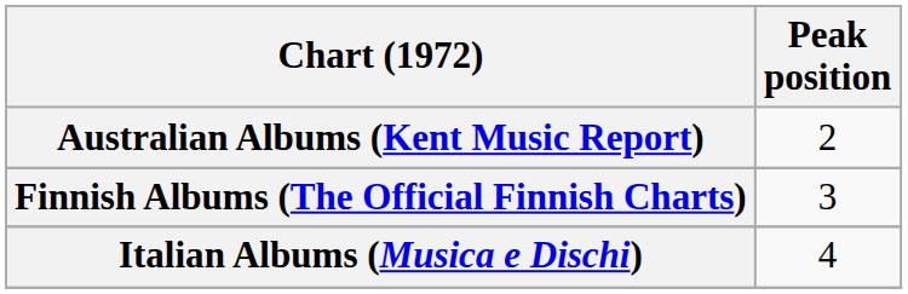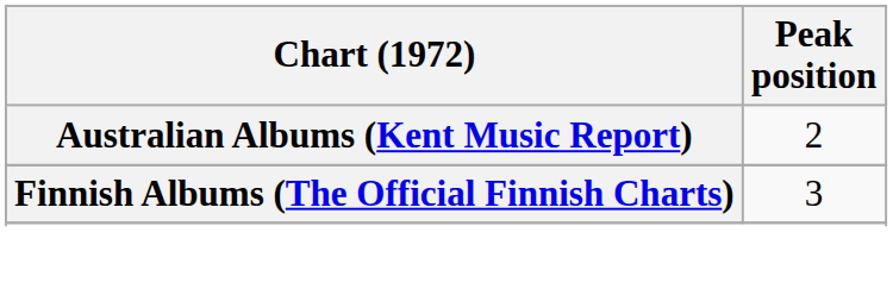 <table class="wikitable sortable plainrowheaders">
 <tr>
 <th>Chart (1972)</th>
 <th>Peak<br>position</th>
 </tr>
 <tr>
 <th scope="row">Australian Albums (<a href='#'>Kent Music Report</a>)</th>
 <td align="center">2</td>
 </tr>
 <tr>
 </tr>
 <tr>
 <th scope="row">Finnish Albums (<a href='#'>The Official Finnish Charts</a>)</th>
 <td align="center">3</td>
 </tr>
 <tr>
 </tr>
 <tr>
-<th scope="row">Italian Albums (<em><a href='#'>Musica e Dischi</a></em>)</th>
-<td align="center">4</td>
-</tr>
-<tr>
 </tr>
 <tr>
 </tr>
 <tr>
 </tr>
 </table>
